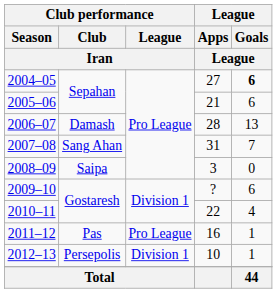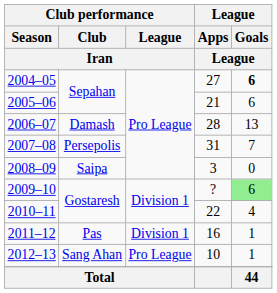 <table class="wikitable" style="text-align:center;">
 <tr>
 <th colspan=3>Club performance</th>
 <th colspan=2>League</th>
 </tr>
 <tr>
 <th>Season</th>
 <th>Club</th>
 <th>League</th>
 <th>Apps</th>
 <th>Goals</th>
 </tr>
 <tr>
 <th colspan=3>Iran</th>
 <th colspan=2>League</th>
 </tr>
 <tr>
 <td><a href='#'>2004–05</a></td>
 <td rowspan="2"><a href='#'>Sepahan</a></td>
 <td rowspan="5"><a href='#'>Pro League</a></td>
 <td>27</td>
 <td><strong>6</strong></td>
 </tr>
 <tr>
 <td><a href='#'>2005–06</a></td>
 <td>21</td>
 <td>6</td>
 </tr>
 <tr>
 <td><a href='#'>2006–07</a></td>
 <td rowspan="1"><a href='#'>Damash</a></td>
 <td>28</td>
 <td>13</td>
 </tr>
 <tr>
 <td><a href='#'>2007–08</a></td>
-<td rowspan="1"><a href='#'>Sang Ahan</a></td>
+<td rowspan="1"><a href='#'>Persepolis</a></td>
 <td>31</td>
 <td>7</td>
 </tr>
 <tr>
 <td><a href='#'>2008–09</a></td>
 <td rowspan="1"><a href='#'>Saipa</a></td>
 <td>3</td>
 <td>0</td>
 </tr>
 <tr>
 <td><a href='#'>2009–10</a></td>
 <td rowspan="2"><a href='#'>Gostaresh</a></td>
 <td rowspan="2"><a href='#'>Division 1</a></td>
 <td>?</td>
-<td>6</td>
+<td style="background: lightgreen;">6</td>
 </tr>
 <tr>
 <td><a href='#'>2010–11</a></td>
 <td>22</td>
 <td>4</td>
 </tr>
 <tr>
 <td><a href='#'>2011–12</a></td>
 <td rowspan="1"><a href='#'>Pas</a></td>
-<td rowspan="1"><a href='#'>Pro League</a></td>
+<td rowspan="1"><a href='#'>Division 1</a></td>
 <td>16</td>
 <td>1</td>
 </tr>
 <tr>
 <td><a href='#'>2012–13</a></td>
-<td rowspan="1"><a href='#'>Persepolis</a></td>
-<td rowspan="1"><a href='#'>Division 1</a></td>
+<td rowspan="1"><a href='#'>Sang Ahan</a></td>
+<td rowspan="1"><a href='#'>Pro League</a></td>
 <td>10</td>
 <td>1</td>
 </tr>
 <tr>
 </tr>
 <tr>
 <th colspan=3>Total</th>
 <th></th>
 <th>44</th>
 </tr>
 </table>
